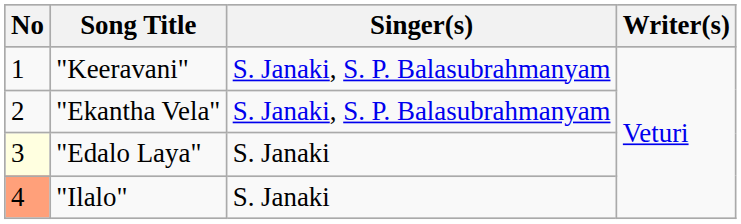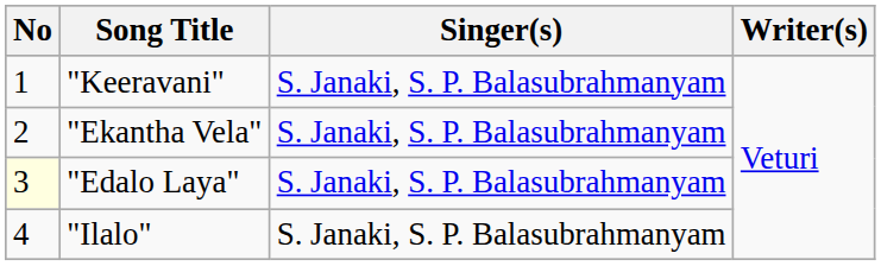 <table class="wikitable">
 <tr>
 <th>No</th>
 <th>Song Title</th>
 <th>Singer(s)</th>
 <th>Writer(s)</th>
 </tr>
 <tr>
 <td>1</td>
 <td>"Keeravani"</td>
 <td><a href='#'>S. Janaki</a>, <a href='#'>S. P. Balasubrahmanyam</a></td>
 <td rowspan="4"><a href='#'>Veturi</a></td>
 </tr>
 <tr>
 <td>2</td>
 <td>"Ekantha Vela"</td>
 <td><a href='#'>S. Janaki</a>, <a href='#'>S. P. Balasubrahmanyam</a></td>
 </tr>
 <tr>
 <td style="background: lightyellow;">3</td>
 <td>"Edalo Laya"</td>
-<td>S. Janaki</td>
+<td><a href='#'>S. Janaki</a>, <a href='#'>S. P. Balasubrahmanyam</a></td>
 </tr>
 <tr>
-<td style="background: lightsalmon;">4</td>
+<td>4</td>
 <td>"Ilalo"</td>
-<td>S. Janaki</td>
+<td>S. Janaki, S. P. Balasubrahmanyam</td>
 </tr>
 </table>
